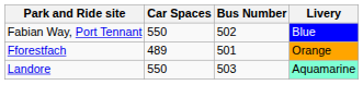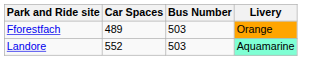 <table class="wikitable sortable">
 <tr>
 <th>Park and Ride site</th>
 <th>Car Spaces</th>
 <th>Bus Number</th>
 <th>Livery</th>
 </tr>
 <tr>
-<td>Fabian Way, <a href='#'>Port Tennant</a></td>
-<td>550</td>
-<td>502</td>
-<td style="background-color:blue;color:white">Blue</td>
-</tr>
-<tr>
 <td><a href='#'>Fforestfach</a></td>
 <td>489</td>
-<td>501</td>
+<td>503</td>
 <td style="background-color:orange">Orange</td>
 </tr>
 <tr>
 <td><a href='#'>Landore</a></td>
-<td>550</td>
+<td>552</td>
 <td>503</td>
 <td style="background-color:aquamarine">Aquamarine</td>
 </tr>
 </table>
